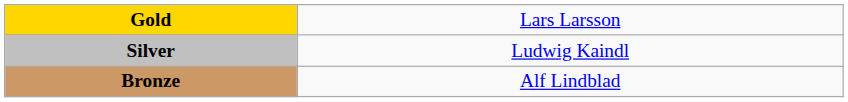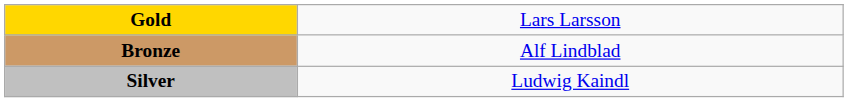 <table class="wikitable" style="text-align:center; " width="35%">
 <tr>
 <td bgcolor="gold"><strong>Gold</strong></td>
 <td><a href='#'>Lars Larsson</a><br>  <small><em></em></small></td>
 </tr>
 <tr>
+<td bgcolor="CC9966"><strong>Bronze</strong></td>
+<td><a href='#'>Alf Lindblad</a><br>  <small><em></em></small></td>
+</tr>
+<tr>
 <td bgcolor="silver"><strong>Silver</strong></td>
 <td><a href='#'>Ludwig Kaindl</a><br>  <small><em></em></small></td>
 </tr>
-<tr>
-<td bgcolor="CC9966"><strong>Bronze</strong></td>
-<td><a href='#'>Alf Lindblad</a><br>  <small><em></em></small></td>
-</tr>
 </table>
